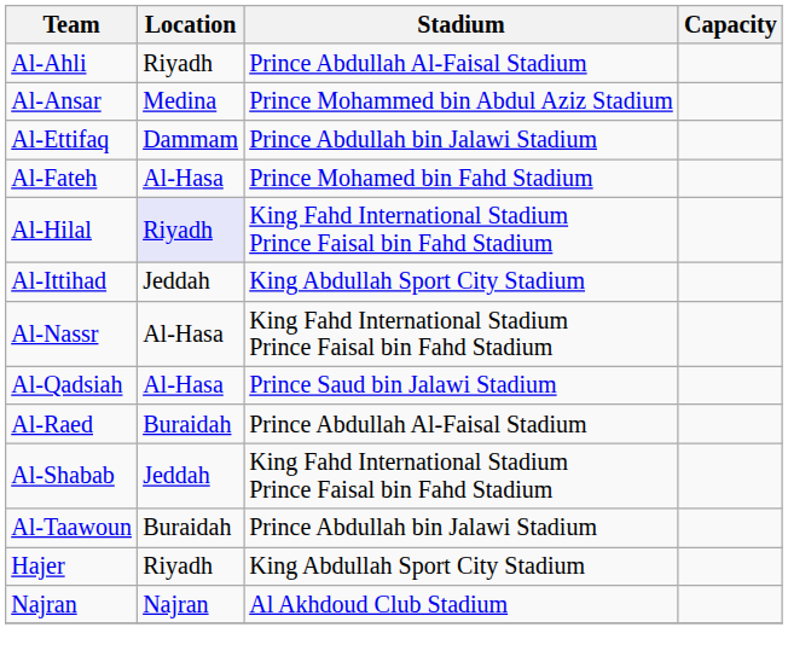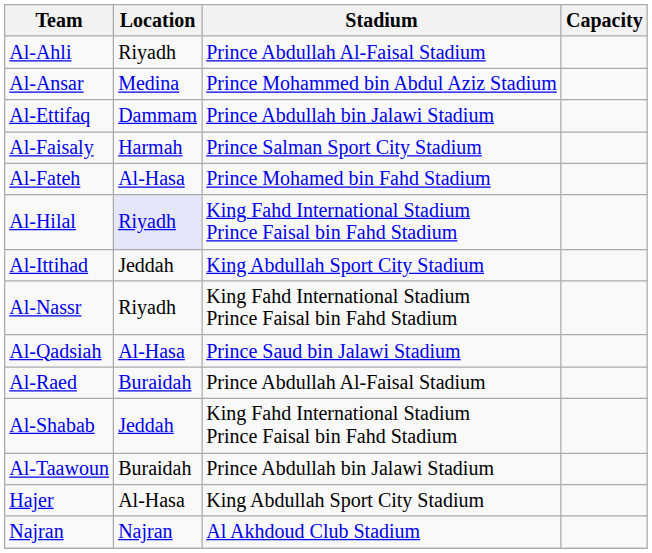 <table class="wikitable sortable">
 <tr>
 <th>Team</th>
 <th>Location</th>
 <th>Stadium</th>
 <th>Capacity</th>
 </tr>
 <tr>
 <td><a href='#'>Al-Ahli</a></td>
 <td>Riyadh</td>
 <td><a href='#'>Prince Abdullah Al-Faisal Stadium</a></td>
 <td style="text-align:center"></td>
 </tr>
 <tr>
 <td><a href='#'>Al-Ansar</a></td>
 <td><a href='#'>Medina</a></td>
 <td><a href='#'>Prince Mohammed bin Abdul Aziz Stadium</a></td>
 <td style="text-align:center"></td>
 </tr>
 <tr>
 <td><a href='#'>Al-Ettifaq</a></td>
 <td><a href='#'>Dammam</a></td>
 <td><a href='#'>Prince Abdullah bin Jalawi Stadium</a></td>
 <td style="text-align:center"></td>
 </tr>
 <tr>
+<td><a href='#'>Al-Faisaly</a></td>
+<td><a href='#'>Harmah</a></td>
+<td><a href='#'>Prince Salman Sport City Stadium</a></td>
+<td style="text-align:center"></td>
+</tr>
+<tr>
 <td><a href='#'>Al-Fateh</a></td>
 <td><a href='#'>Al-Hasa</a></td>
 <td><a href='#'>Prince Mohamed bin Fahd Stadium</a></td>
 <td style="text-align:center"></td>
 </tr>
 <tr>
 <td><a href='#'>Al-Hilal</a></td>
 <td style="background: lavender;"><a href='#'>Riyadh</a></td>
 <td><a href='#'>King Fahd International Stadium</a><br><a href='#'>Prince Faisal bin Fahd Stadium</a></td>
 <td style="text-align:center"><br></td>
 </tr>
 <tr>
 <td><a href='#'>Al-Ittihad</a></td>
 <td>Jeddah</td>
 <td><a href='#'>King Abdullah Sport City Stadium</a></td>
 <td style="text-align:center"></td>
 </tr>
 <tr>
 <td><a href='#'>Al-Nassr</a></td>
-<td>Al-Hasa</td>
+<td>Riyadh</td>
 <td>King Fahd International Stadium<br>Prince Faisal bin Fahd Stadium</td>
 <td style="text-align:center"><br></td>
 </tr>
 <tr>
 <td><a href='#'>Al-Qadsiah</a></td>
 <td><a href='#'>Al-Hasa</a></td>
 <td><a href='#'>Prince Saud bin Jalawi Stadium</a></td>
 <td style="text-align:center"></td>
 </tr>
 <tr>
 <td><a href='#'>Al-Raed</a></td>
 <td><a href='#'>Buraidah</a></td>
 <td>Prince Abdullah Al-Faisal Stadium</td>
 <td style="text-align:center"></td>
 </tr>
 <tr>
 <td><a href='#'>Al-Shabab</a></td>
 <td><a href='#'>Jeddah</a></td>
 <td>King Fahd International Stadium<br>Prince Faisal bin Fahd Stadium</td>
 <td style="text-align:center"><br></td>
 </tr>
 <tr>
 <td><a href='#'>Al-Taawoun</a></td>
 <td>Buraidah</td>
 <td>Prince Abdullah bin Jalawi Stadium</td>
 <td style="text-align:center"></td>
 </tr>
 <tr>
 <td><a href='#'>Hajer</a></td>
-<td>Riyadh</td>
+<td>Al-Hasa</td>
 <td>King Abdullah Sport City Stadium</td>
 <td style="text-align:center"></td>
 </tr>
 <tr>
 <td><a href='#'>Najran</a></td>
 <td><a href='#'>Najran</a></td>
 <td><a href='#'>Al Akhdoud Club Stadium</a></td>
 <td style="text-align:center"></td>
 </tr>
 <tr>
 </tr>
 </table>
